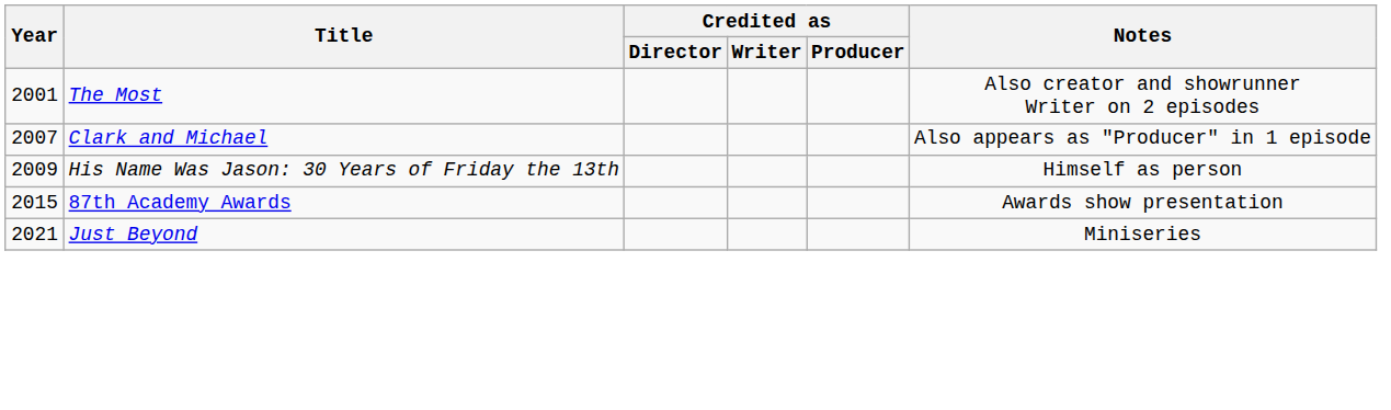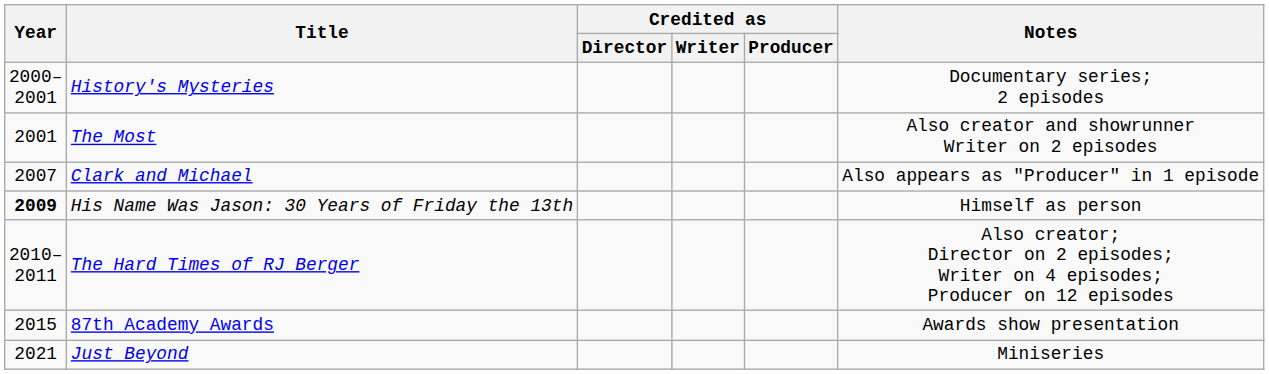 <table class="wikitable sortable" style="text-align:center">
 <tr>
 <th rowspan="2" style="width:33px;">Year</th>
 <th rowspan="2">Title</th>
 <th colspan="3">Credited as</th>
 <th rowspan="2">Notes</th>
 </tr>
 <tr>
 <th>Director</th>
 <th>Writer</th>
 <th>Producer</th>
+</tr>
+<tr>
+<td>2000–2001</td>
+<td style="text-align:left"><em><a href='#'>History's Mysteries</a></em></td>
+<td></td>
+<td></td>
+<td></td>
+<td>Documentary series;<br>2 episodes</td>
 </tr>
 <tr>
 <td>2001</td>
 <td style="text-align:left"><em><a href='#'>The Most</a></em></td>
 <td></td>
 <td></td>
 <td></td>
 <td>Also creator and showrunner<br>Writer on 2 episodes</td>
 </tr>
 <tr>
 <td>2007</td>
 <td style="text-align:left"><em><a href='#'>Clark and Michael</a></em></td>
 <td></td>
 <td></td>
 <td></td>
 <td>Also appears as "Producer" in 1 episode</td>
 </tr>
 <tr>
-<td>2009</td>
+<td><strong>2009</strong></td>
 <td style="text-align:left"><em>His Name Was Jason: 30 Years of Friday the 13th</em></td>
 <td></td>
 <td></td>
 <td></td>
 <td>Himself as person</td>
+</tr>
+<tr>
+<td>2010–2011</td>
+<td style="text-align:left"><em><a href='#'>The Hard Times of RJ Berger</a></em></td>
+<td></td>
+<td></td>
+<td></td>
+<td>Also creator;<br>Director on 2 episodes;<br>Writer on 4 episodes;<br>Producer on 12 episodes</td>
 </tr>
 <tr>
 <td>2015</td>
 <td style="text-align:left"><a href='#'>87th Academy Awards</a></td>
 <td></td>
 <td></td>
 <td></td>
 <td>Awards show presentation</td>
 </tr>
 <tr>
 <td>2021</td>
 <td style="text-align:left"><em><a href='#'>Just Beyond</a></em></td>
 <td></td>
 <td></td>
 <td></td>
 <td>Miniseries</td>
 </tr>
 </table>
